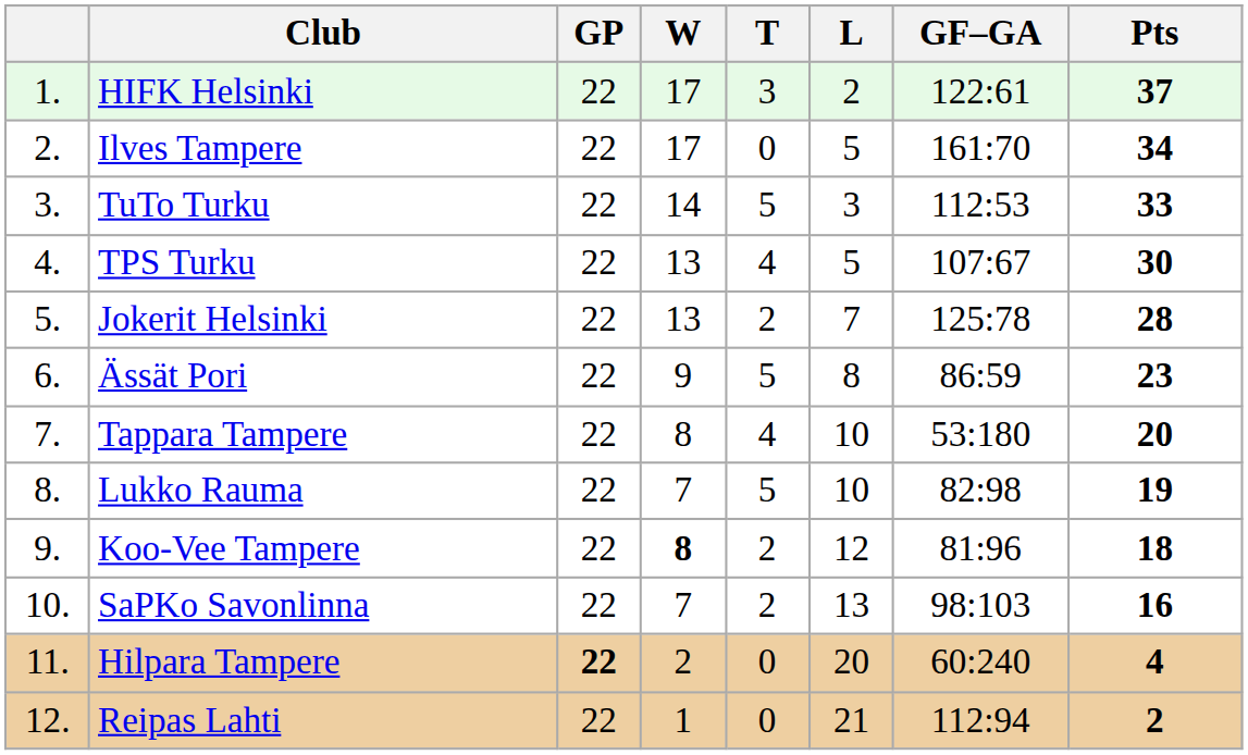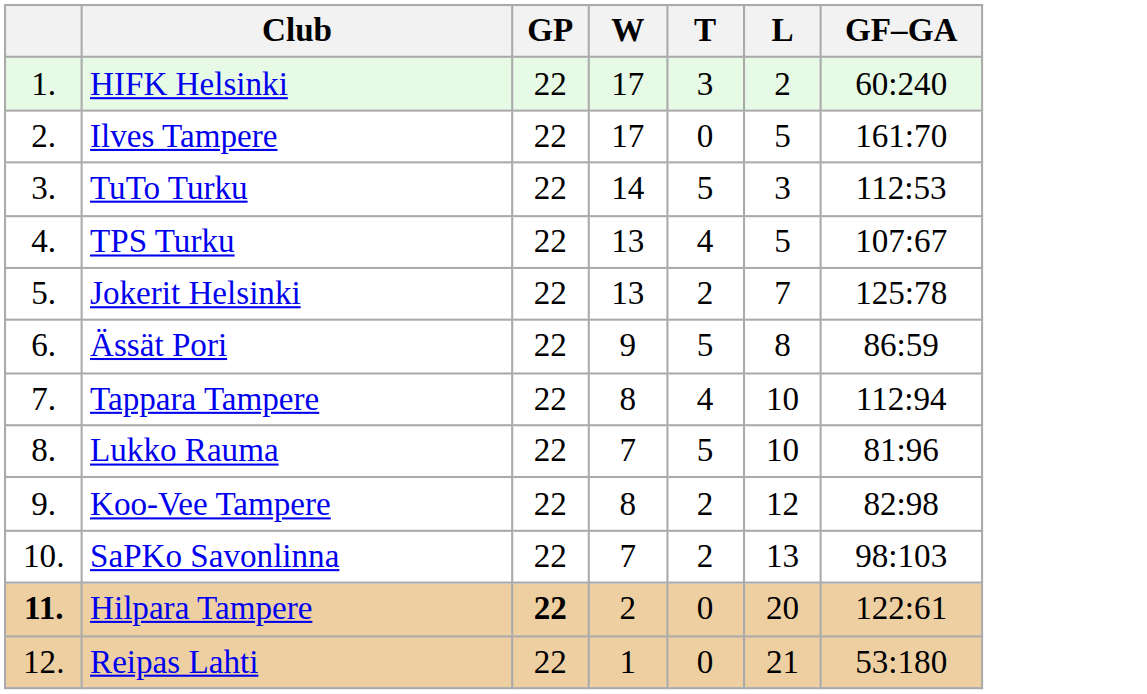 <table class="wikitable">
 <tr>
 <th width="30"></th>
 <th width="200">Club</th>
 <th width="30">GP</th>
 <th width="30">W</th>
 <th width="30">T</th>
 <th width="30">L</th>
 <th width="70">GF–GA</th>
-<th width="70">Pts</th>
 </tr>
 <tr bgcolor="#e6fae6" align="center">
 <td>1.</td>
 <td align="left"><a href='#'>HIFK Helsinki</a></td>
 <td>22</td>
 <td>17</td>
 <td>3</td>
 <td>2</td>
-<td>122:61</td>
-<td><strong>37</strong></td>
+<td>60:240</td>
 </tr>
 <tr bgcolor="#FFFFFF" align="center">
 <td>2.</td>
 <td align="left"><a href='#'>Ilves Tampere</a></td>
 <td>22</td>
 <td>17</td>
 <td>0</td>
 <td>5</td>
 <td>161:70</td>
-<td><strong>34</strong></td>
 </tr>
 <tr bgcolor="#FFFFFF" align="center">
 <td>3.</td>
 <td align="left"><a href='#'>TuTo Turku</a></td>
 <td>22</td>
 <td>14</td>
 <td>5</td>
 <td>3</td>
 <td>112:53</td>
-<td><strong>33</strong></td>
 </tr>
 <tr bgcolor="#FFFFFF" align="center">
 <td>4.</td>
 <td align="left"><a href='#'>TPS Turku</a></td>
 <td>22</td>
 <td>13</td>
 <td>4</td>
 <td>5</td>
 <td>107:67</td>
-<td><strong>30</strong></td>
 </tr>
 <tr bgcolor="#FFFFFF" align="center">
 <td>5.</td>
 <td align="left"><a href='#'>Jokerit Helsinki</a></td>
 <td>22</td>
 <td>13</td>
 <td>2</td>
 <td>7</td>
 <td>125:78</td>
-<td><strong>28</strong></td>
 </tr>
 <tr bgcolor="#FFFFFF" align="center">
 <td>6.</td>
 <td align="left"><a href='#'>Ässät Pori</a></td>
 <td>22</td>
 <td>9</td>
 <td>5</td>
 <td>8</td>
 <td>86:59</td>
-<td><strong>23</strong></td>
 </tr>
 <tr bgcolor="#FFFFFF" align="center">
 <td>7.</td>
 <td align="left"><a href='#'>Tappara Tampere</a></td>
 <td>22</td>
 <td>8</td>
 <td>4</td>
 <td>10</td>
-<td>53:180</td>
-<td><strong>20</strong></td>
+<td>112:94</td>
 </tr>
 <tr bgcolor="#FFFFFF" align="center">
 <td>8.</td>
 <td align="left"><a href='#'>Lukko Rauma</a></td>
 <td>22</td>
 <td>7</td>
 <td>5</td>
 <td>10</td>
-<td>82:98</td>
-<td><strong>19</strong></td>
+<td>81:96</td>
 </tr>
 <tr bgcolor="#FFFFFF" align="center">
 <td>9.</td>
 <td align="left"><a href='#'>Koo-Vee Tampere</a></td>
 <td>22</td>
-<td><strong>8</strong></td>
+<td>8</td>
 <td>2</td>
 <td>12</td>
-<td>81:96</td>
-<td><strong>18</strong></td>
+<td>82:98</td>
 </tr>
 <tr bgcolor="#FFFFFF" align="center">
 <td>10.</td>
 <td align="left"><a href='#'>SaPKo Savonlinna</a></td>
 <td>22</td>
 <td>7</td>
 <td>2</td>
 <td>13</td>
 <td>98:103</td>
-<td><strong>16</strong></td>
 </tr>
 <tr bgcolor="#EECFA1" align="center">
-<td>11.</td>
+<td><strong>11.</strong></td>
 <td align="left"><a href='#'>Hilpara Tampere</a></td>
 <td><strong>22</strong></td>
 <td>2</td>
 <td>0</td>
 <td>20</td>
-<td>60:240</td>
-<td><strong>4</strong></td>
+<td>122:61</td>
 </tr>
 <tr bgcolor="#EECFA1" align="center">
 <td>12.</td>
 <td align="left"><a href='#'>Reipas Lahti</a></td>
 <td>22</td>
 <td>1</td>
 <td>0</td>
 <td>21</td>
-<td>112:94</td>
-<td><strong>2</strong></td>
+<td>53:180</td>
 </tr>
 </table>
